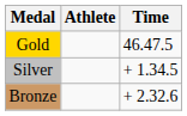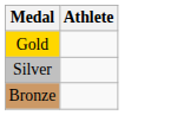 <table class="wikitable">
 <tr>
 <th>Medal</th>
 <th>Athlete</th>
-<th>Time</th>
 </tr>
 <tr>
 <td style="text-align:center;background-color:gold;">Gold</td>
 <td></td>
-<td>46.47.5</td>
 </tr>
 <tr>
 <td style="text-align:center;background-color:silver;">Silver</td>
 <td></td>
-<td>+ 1.34.5</td>
 </tr>
 <tr>
 <td style="text-align:center;background-color:#CC9966;">Bronze</td>
 <td></td>
-<td>+ 2.32.6</td>
 </tr>
 </table>
